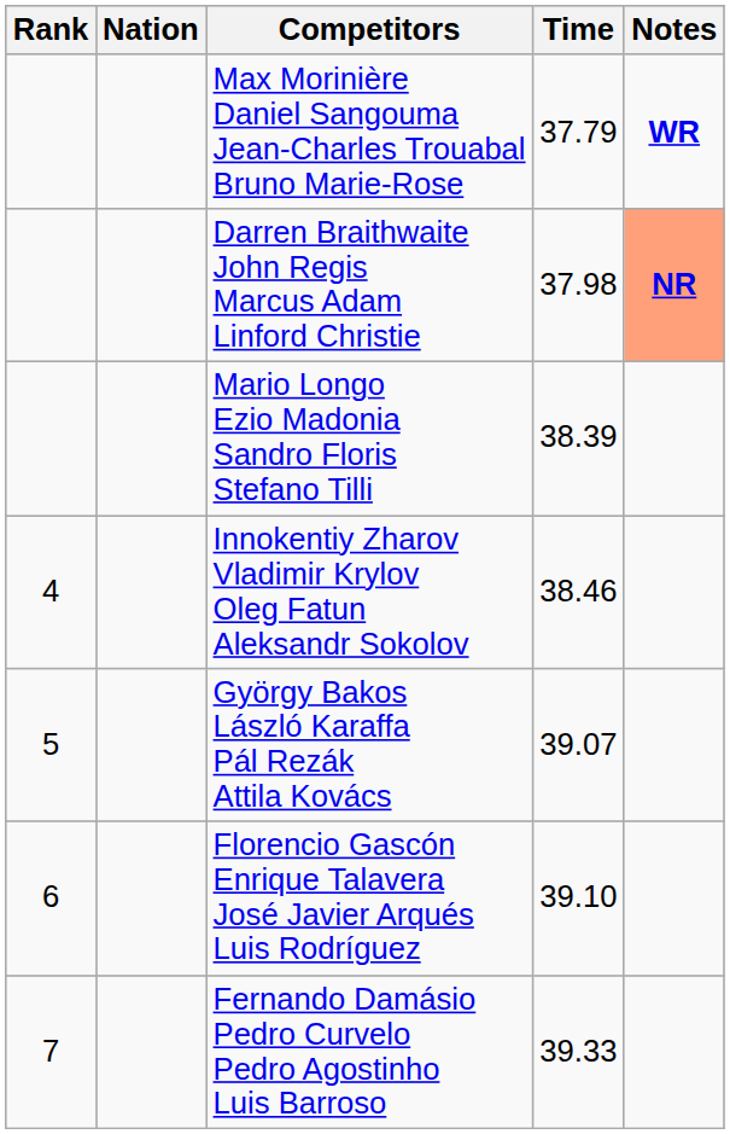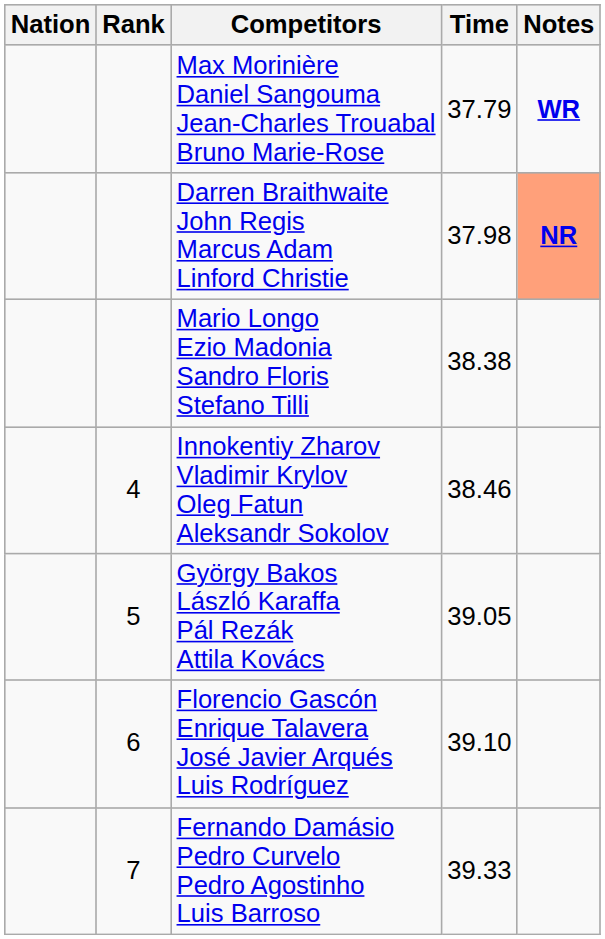 <table class="wikitable sortable" style="text-align:center">
 <tr>
+<th>Nation</th>
 <th>Rank</th>
-<th>Nation</th>
 <th>Competitors</th>
 <th>Time</th>
 <th>Notes</th>
 </tr>
 <tr>
+<td align=left></td>
 <td></td>
-<td align=left></td>
 <td align=left><a href='#'>Max Morinière</a><br><a href='#'>Daniel Sangouma</a><br><a href='#'>Jean-Charles Trouabal</a><br><a href='#'>Bruno Marie-Rose</a></td>
 <td>37.79</td>
 <td><strong><a href='#'>WR</a></strong></td>
 </tr>
 <tr>
+<td align=left></td>
 <td></td>
-<td align=left></td>
 <td align=left><a href='#'>Darren Braithwaite</a><br><a href='#'>John Regis</a><br><a href='#'>Marcus Adam</a><br><a href='#'>Linford Christie</a></td>
 <td>37.98</td>
 <td style="background: lightsalmon;"><strong><a href='#'>NR</a></strong></td>
 </tr>
 <tr>
+<td align=left></td>
 <td></td>
-<td align=left></td>
 <td align=left><a href='#'>Mario Longo</a><br><a href='#'>Ezio Madonia</a><br><a href='#'>Sandro Floris</a><br><a href='#'>Stefano Tilli</a></td>
-<td>38.39</td>
+<td>38.38</td>
 <td></td>
 </tr>
 <tr>
+<td align=left></td>
 <td>4</td>
-<td align=left></td>
 <td align=left><a href='#'>Innokentiy Zharov</a><br><a href='#'>Vladimir Krylov</a><br><a href='#'>Oleg Fatun</a><br><a href='#'>Aleksandr Sokolov</a></td>
 <td>38.46</td>
 <td></td>
 </tr>
 <tr>
+<td align=left></td>
 <td>5</td>
-<td align=left></td>
 <td align=left><a href='#'>György Bakos</a><br><a href='#'>László Karaffa</a><br><a href='#'>Pál Rezák</a><br><a href='#'>Attila Kovács</a></td>
-<td>39.07</td>
+<td>39.05</td>
 <td></td>
 </tr>
 <tr>
+<td align=left></td>
 <td>6</td>
-<td align=left></td>
 <td align=left><a href='#'>Florencio Gascón</a><br><a href='#'>Enrique Talavera</a><br><a href='#'>José Javier Arqués</a><br><a href='#'>Luis Rodríguez</a></td>
 <td>39.10</td>
 <td></td>
 </tr>
 <tr>
+<td align=left></td>
 <td>7</td>
-<td align=left></td>
 <td align=left><a href='#'>Fernando Damásio</a><br><a href='#'>Pedro Curvelo</a><br><a href='#'>Pedro Agostinho</a><br><a href='#'>Luis Barroso</a></td>
 <td>39.33</td>
 <td></td>
 </tr>
 </table>
